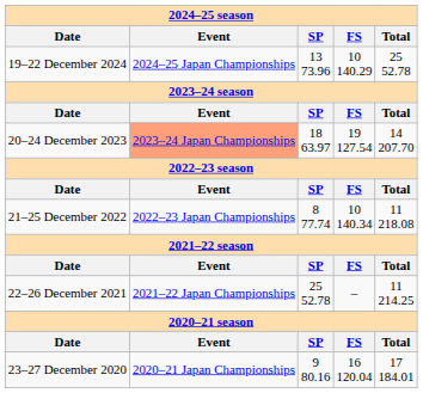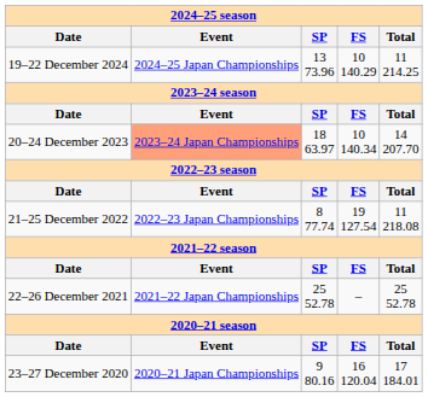 <table class="wikitable">
 <tr>
 <th colspan="5" style="background-color: #ffdead; " align="center"><a href='#'>2024–25 season</a></th>
 </tr>
 <tr>
 <th>Date</th>
 <th>Event</th>
 <th><a href='#'>SP</a></th>
 <th><a href='#'>FS</a></th>
 <th>Total</th>
 </tr>
 <tr>
 <td>19–22 December 2024</td>
 <td><a href='#'>2024–25 Japan Championships</a></td>
 <td align=center>13 <br> 73.96</td>
 <td align=center>10 <br> 140.29</td>
-<td align=center>25 <br> 52.78</td>
+<td align=center>11 <br> 214.25</td>
 </tr>
 <tr>
 <th style="background-color: #ffdead; " colspan=5 align=center><a href='#'>2023–24 season</a></th>
 </tr>
 <tr>
 <th>Date</th>
 <th>Event</th>
 <th><a href='#'>SP</a></th>
 <th><a href='#'>FS</a></th>
 <th>Total</th>
 </tr>
 <tr>
 <td>20–24 December 2023</td>
 <td style="background: lightsalmon;"><a href='#'>2023–24 Japan Championships</a></td>
 <td align=center>18 <br> 63.97</td>
-<td align=center>19 <br> 127.54</td>
+<td align=center>10 <br> 140.34</td>
 <td align=center>14 <br> 207.70</td>
 </tr>
 <tr>
 <th style="background-color: #ffdead; " colspan=5 align=center><a href='#'>2022–23 season</a></th>
 </tr>
 <tr>
 <th>Date</th>
 <th>Event</th>
 <th><a href='#'>SP</a></th>
 <th><a href='#'>FS</a></th>
 <th>Total</th>
 </tr>
 <tr>
 <td>21–25 December 2022</td>
 <td><a href='#'>2022–23 Japan Championships</a></td>
 <td align=center>8 <br> 77.74</td>
-<td align=center>10 <br> 140.34</td>
+<td align=center>19 <br> 127.54</td>
 <td align=center>11 <br> 218.08</td>
 </tr>
 <tr>
 <th style="background-color: #ffdead; " colspan=5 align=center><a href='#'>2021–22 season</a></th>
 </tr>
 <tr>
 <th>Date</th>
 <th>Event</th>
 <th><a href='#'>SP</a></th>
 <th><a href='#'>FS</a></th>
 <th>Total</th>
 </tr>
 <tr>
 <td>22–26 December 2021</td>
 <td><a href='#'>2021–22 Japan Championships</a></td>
 <td align=center>25 <br> 52.78</td>
 <td align=center>–</td>
-<td align=center>11 <br> 214.25</td>
+<td align=center>25 <br> 52.78</td>
 </tr>
 <tr>
 <th style="background-color: #ffdead; " colspan=5 align=center><a href='#'>2020–21 season</a></th>
 </tr>
 <tr>
 <th>Date</th>
 <th>Event</th>
 <th><a href='#'>SP</a></th>
 <th><a href='#'>FS</a></th>
 <th>Total</th>
 </tr>
 <tr>
 <td>23–27 December 2020</td>
 <td><a href='#'>2020–21 Japan Championships</a></td>
 <td align=center>9 <br> 80.16</td>
 <td align=center>16 <br> 120.04</td>
 <td align=center>17 <br> 184.01</td>
 </tr>
 </table>
